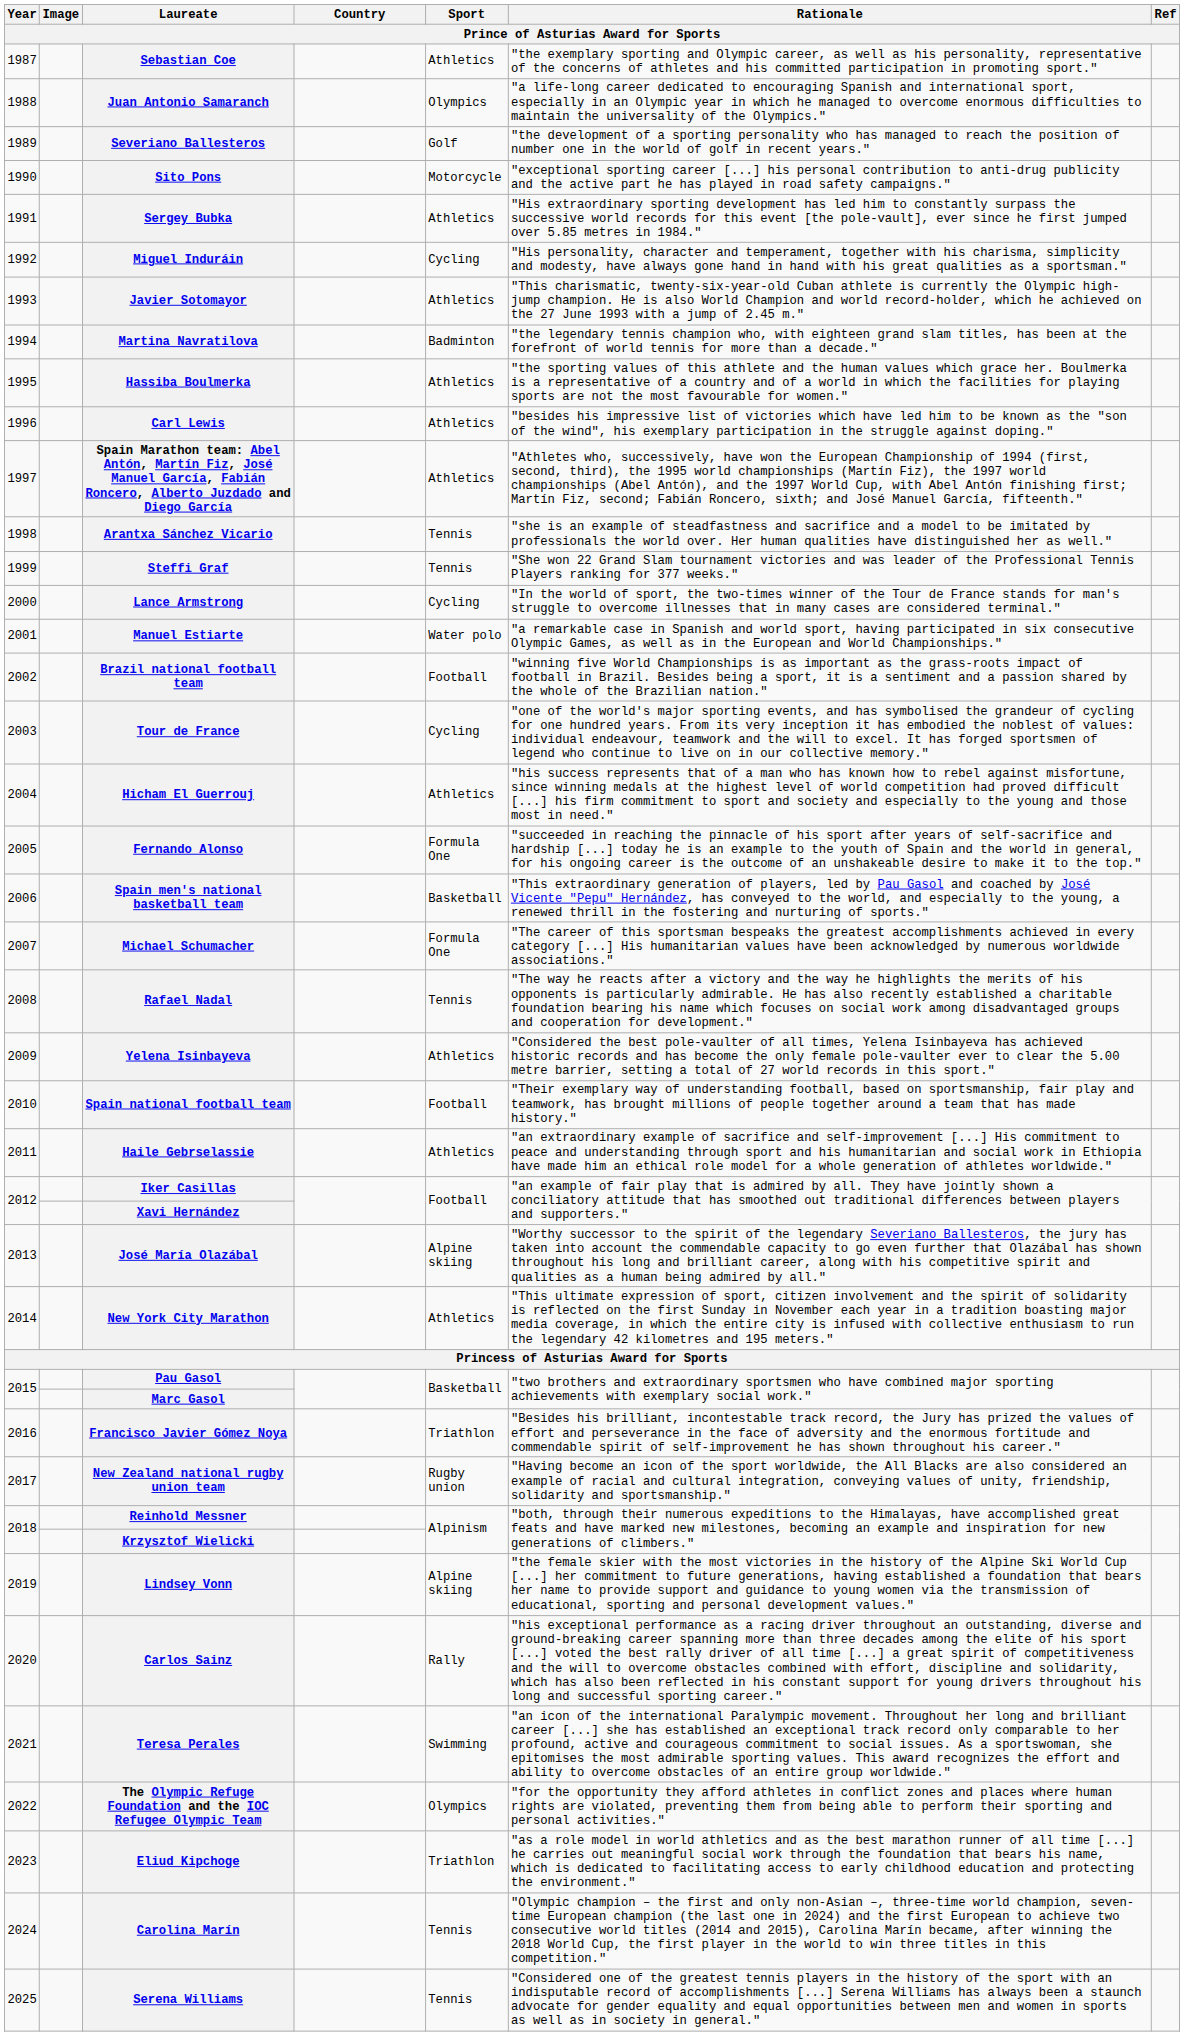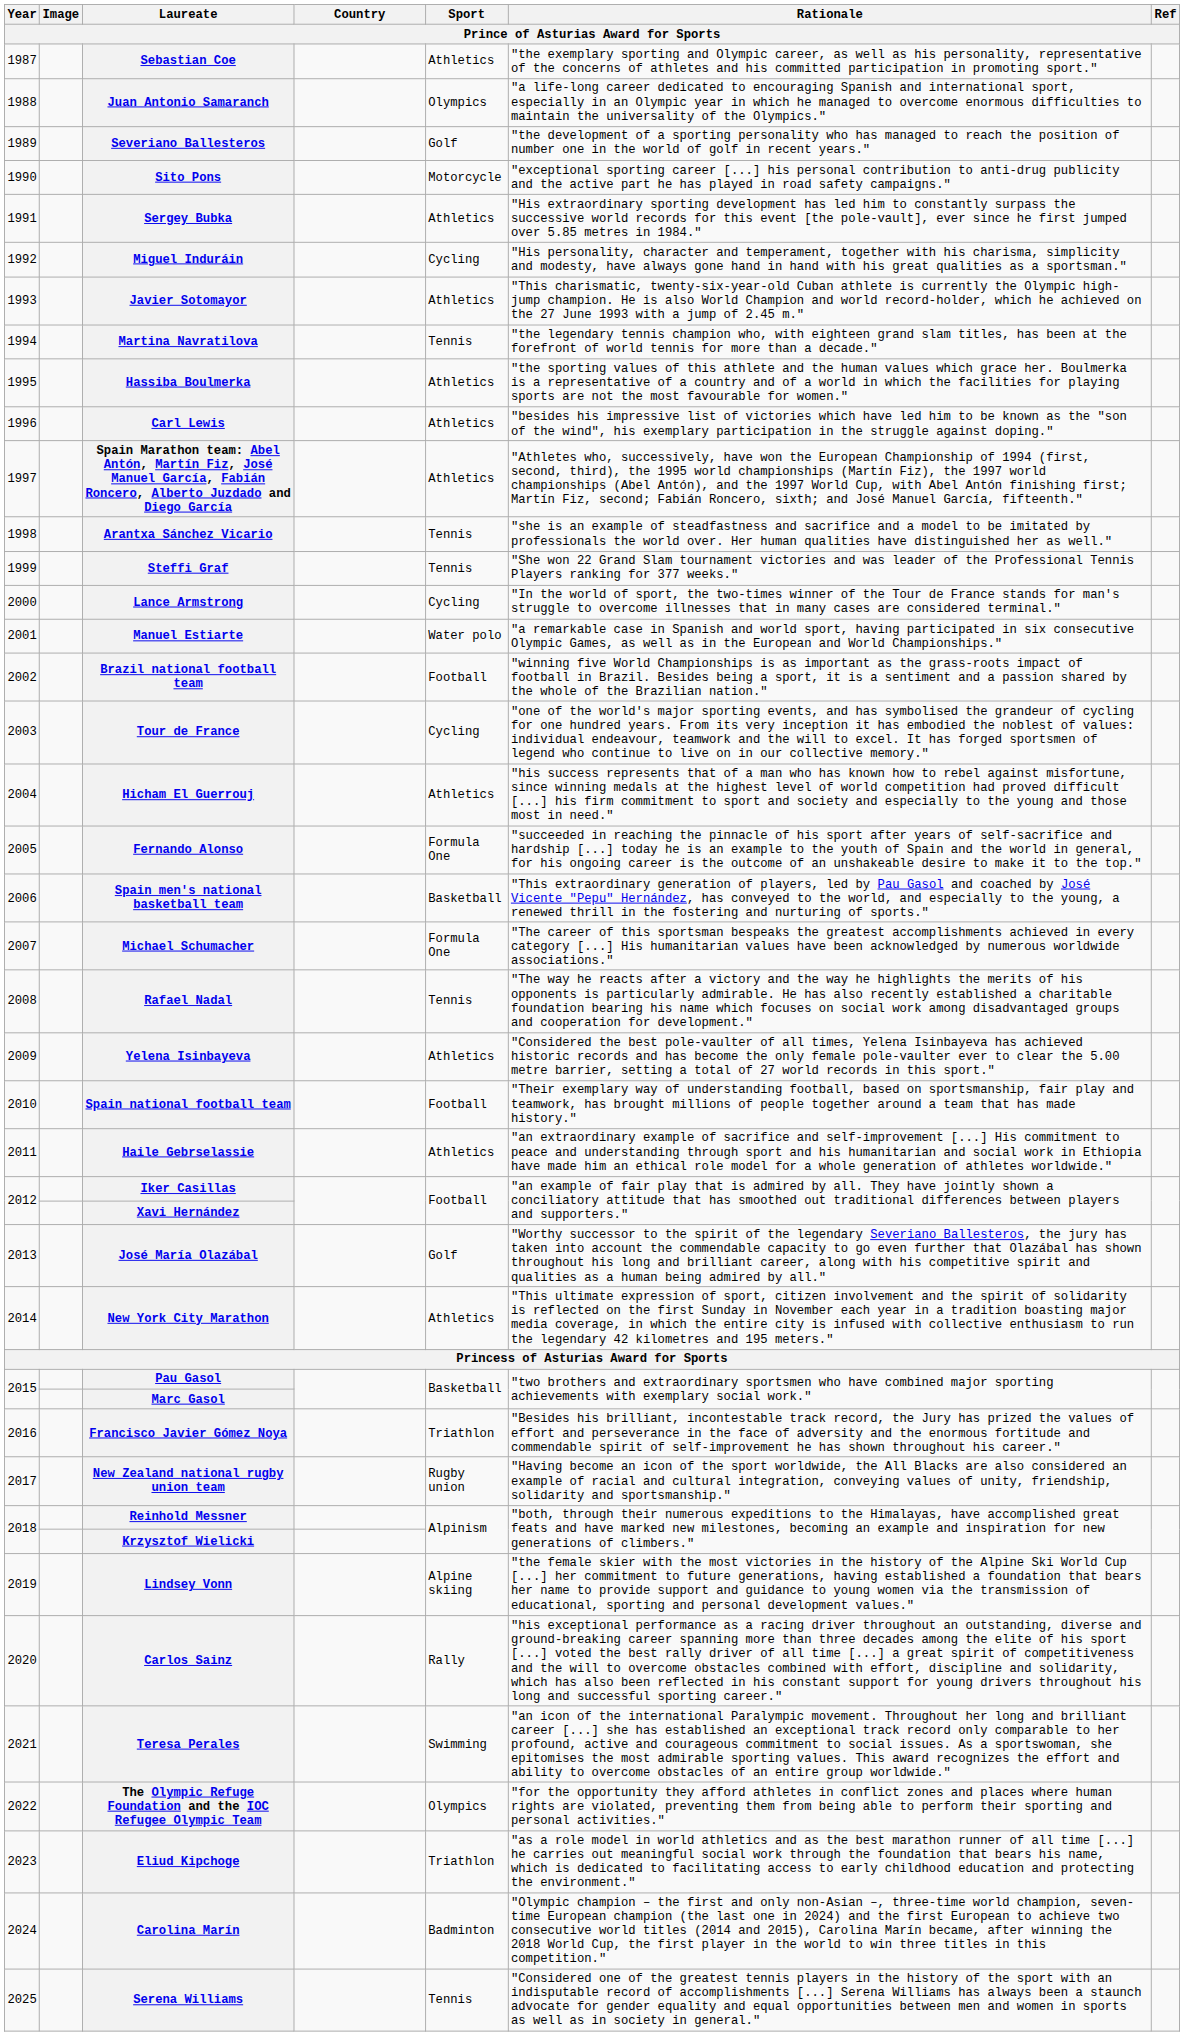 <table class="wikitable plainrowheaders sortable">
 <tr>
 <th scope=col>Year</th>
 <th scope=col class=unsortable>Image</th>
 <th scope=col>Laureate</th>
 <th scope=col style="width: 100pt;">Country</th>
 <th scope=col>Sport</th>
 <th scope=col class=unsortable>Rationale</th>
 <th scope=col class=unsortable>Ref</th>
 </tr>
 <tr>
 <th colspan="7" data-sort-value="zzz">Prince of Asturias Award for Sports</th>
 </tr>
 <tr>
 <td>1987</td>
 <td></td>
 <th scope=row data-sort-value="Coe, Sebastian"><a href='#'>Sebastian Coe</a></th>
 <td></td>
 <td>Athletics</td>
 <td>"the exemplary sporting and Olympic career, as well as his personality, representative of the concerns of athletes and his committed participation in promoting sport."</td>
 <td></td>
 </tr>
 <tr>
 <td>1988</td>
 <td></td>
 <th scope=row data-sort-value="Samaranch, Juan Antonio"><a href='#'>Juan Antonio Samaranch</a></th>
 <td></td>
 <td>Olympics</td>
 <td>"a life-long career dedicated to encouraging Spanish and international sport, especially in an Olympic year in which he managed to overcome enormous difficulties to maintain the universality of the Olympics."</td>
 <td></td>
 </tr>
 <tr>
 <td>1989</td>
 <td></td>
 <th scope=row data-sort-value="Ballesteros, Severiano"><a href='#'>Severiano Ballesteros</a></th>
 <td></td>
 <td>Golf</td>
 <td>"the development of a sporting personality who has managed to reach the position of number one in the world of golf in recent years."</td>
 <td></td>
 </tr>
 <tr>
 <td>1990</td>
 <td></td>
 <th scope=row data-sort-value="Pons, Sito"><a href='#'>Sito Pons</a></th>
 <td></td>
 <td>Motorcycle</td>
 <td>"exceptional sporting career [...] his personal contribution to anti-drug publicity and the active part he has played in road safety campaigns."</td>
 <td></td>
 </tr>
 <tr>
 <td>1991</td>
 <td></td>
 <th scope=row data-sort-value="Bubka, Sergey"><a href='#'>Sergey Bubka</a></th>
 <td></td>
 <td>Athletics</td>
 <td>"His extraordinary sporting development has led him to constantly surpass the successive world records for this event [the pole-vault], ever since he first jumped over 5.85 metres in 1984."</td>
 <td></td>
 </tr>
 <tr>
 <td>1992</td>
 <td></td>
 <th scope=row data-sort-value="Induráin, Miguel"><a href='#'>Miguel Induráin</a></th>
 <td></td>
 <td>Cycling</td>
 <td>"His personality, character and temperament, together with his charisma, simplicity and modesty, have always gone hand in hand with his great qualities as a sportsman."</td>
 <td></td>
 </tr>
 <tr>
 <td>1993</td>
 <td></td>
 <th scope=row data-sort-value="Sotomayor, Javier"><a href='#'>Javier Sotomayor</a></th>
 <td></td>
 <td>Athletics</td>
 <td>"This charismatic, twenty-six-year-old Cuban athlete is currently the Olympic high-jump champion. He is also World Champion and world record-holder, which he achieved on the 27 June 1993 with a jump of 2.45 m."</td>
 <td></td>
 </tr>
 <tr>
 <td>1994</td>
 <td></td>
 <th scope=row data-sort-value="Navratilova, Martina"><a href='#'>Martina Navratilova</a></th>
 <td></td>
-<td>Badminton</td>
+<td>Tennis</td>
 <td>"the legendary tennis champion who, with eighteen grand slam titles, has been at the forefront of world tennis for more than a decade."</td>
 <td></td>
 </tr>
 <tr>
 <td>1995</td>
 <td></td>
 <th scope=row data-sort-value="Boulmerka, Hassiba"><a href='#'>Hassiba Boulmerka</a></th>
 <td></td>
 <td>Athletics</td>
 <td>"the sporting values of this athlete and the human values which grace her. Boulmerka is a representative of a country and of a world in which the facilities for playing sports are not the most favourable for women."</td>
 <td></td>
 </tr>
 <tr>
 <td>1996</td>
 <td></td>
 <th scope=row data-sort-value="Lewis, Carl"><a href='#'>Carl Lewis</a></th>
 <td></td>
 <td>Athletics</td>
 <td>"besides his impressive list of victories which have led him to be known as the "son of the wind", his exemplary participation in the struggle against doping."</td>
 <td></td>
 </tr>
 <tr>
 <td>1997</td>
 <td></td>
 <th scope=row data-sort-value="Spain Marathon team">Spain Marathon team: <a href='#'>Abel Antón</a>, <a href='#'>Martín Fiz</a>, <a href='#'>José Manuel García</a>, <a href='#'>Fabián Roncero</a>, <a href='#'>Alberto Juzdado</a> and <a href='#'>Diego García</a></th>
 <td></td>
 <td>Athletics</td>
 <td>"Athletes who, successively, have won the European Championship of 1994 (first, second, third), the 1995 world championships (Martín Fiz), the 1997 world championships (Abel Antón), and the 1997 World Cup, with Abel Antón finishing first; Martín Fiz, second; Fabián Roncero, sixth; and José Manuel García, fifteenth."</td>
 <td></td>
 </tr>
 <tr>
 <td>1998</td>
 <td></td>
 <th scope=row data-sort-value="Sánchez Vicario, Arantxa"><a href='#'>Arantxa Sánchez Vicario</a></th>
 <td></td>
 <td>Tennis</td>
 <td>"she is an example of steadfastness and sacrifice and a model to be imitated by professionals the world over. Her human qualities have distinguished her as well."</td>
 <td></td>
 </tr>
 <tr>
 <td>1999</td>
 <td></td>
 <th scope=row data-sort-value="Graf, Steffi"><a href='#'>Steffi Graf</a></th>
 <td></td>
 <td>Tennis</td>
 <td>"She won 22 Grand Slam tournament victories and was leader of the Professional Tennis Players ranking for 377 weeks."</td>
 <td></td>
 </tr>
 <tr>
 <td>2000</td>
 <td></td>
 <th scope=row data-sort-value="Armstrong, Lance"><a href='#'>Lance Armstrong</a></th>
 <td></td>
 <td>Cycling</td>
 <td>"In the world of sport, the two-times winner of the Tour de France stands for man's struggle to overcome illnesses that in many cases are considered terminal."</td>
 <td></td>
 </tr>
 <tr>
 <td>2001</td>
 <td></td>
 <th scope=row data-sort-value="Estiarte, Manuel"><a href='#'>Manuel Estiarte</a></th>
 <td></td>
 <td>Water polo</td>
 <td>"a remarkable case in Spanish and world sport, having participated in six consecutive Olympic Games, as well as in the European and World Championships."</td>
 <td></td>
 </tr>
 <tr>
 <td>2002</td>
 <td></td>
 <th scope=row data-sort-value="Brazil national football team"><a href='#'>Brazil national football team</a></th>
 <td></td>
 <td>Football</td>
 <td>"winning five World Championships is as important as the grass-roots impact of football in Brazil. Besides being a sport, it is a sentiment and a passion shared by the whole of the Brazilian nation."</td>
 <td></td>
 </tr>
 <tr>
 <td>2003</td>
 <td></td>
 <th scope=row data-sort-value="Tour de France"><a href='#'>Tour de France</a></th>
 <td></td>
 <td>Cycling</td>
 <td>"one of the world's major sporting events, and has symbolised the grandeur of cycling for one hundred years. From its very inception it has embodied the noblest of values: individual endeavour, teamwork and the will to excel. It has forged sportsmen of legend who continue to live on in our collective memory."</td>
 <td></td>
 </tr>
 <tr>
 <td>2004</td>
 <td></td>
 <th scope=row data-sort-value="El Guerrouj, Hicham"><a href='#'>Hicham El Guerrouj</a></th>
 <td></td>
 <td>Athletics</td>
 <td>"his success represents that of a man who has known how to rebel against misfortune, since winning medals at the highest level of world competition had proved difficult [...] his firm commitment to sport and society and especially to the young and those most in need."</td>
 <td></td>
 </tr>
 <tr>
 <td>2005</td>
 <td></td>
 <th scope=row data-sort-value="Alonso, Fernando"><a href='#'>Fernando Alonso</a></th>
 <td></td>
 <td>Formula One</td>
 <td>"succeeded in reaching the pinnacle of his sport after years of self-sacrifice and hardship [...] today he is an example to the youth of Spain and the world in general, for his ongoing career is the outcome of an unshakeable desire to make it to the top."</td>
 <td></td>
 </tr>
 <tr>
 <td>2006</td>
 <td></td>
 <th scope=row data-sort-value="Spain men's national basketball team"><a href='#'>Spain men's national basketball team</a></th>
 <td></td>
 <td>Basketball</td>
 <td>"This extraordinary generation of players, led by <a href='#'>Pau Gasol</a> and coached by <a href='#'>José Vicente "Pepu" Hernández</a>, has conveyed to the world, and especially to the young, a renewed thrill in the fostering and nurturing of sports."</td>
 <td></td>
 </tr>
 <tr>
 <td>2007</td>
 <td></td>
 <th scope=row data-sort-value="Schumacher, Michael"><a href='#'>Michael Schumacher</a></th>
 <td></td>
 <td>Formula One</td>
 <td>"The career of this sportsman bespeaks the greatest accomplishments achieved in every category [...] His humanitarian values have been acknowledged by numerous worldwide associations."</td>
 <td></td>
 </tr>
 <tr>
 <td>2008</td>
 <td></td>
 <th scope=row data-sort-value="Nadal, Rafael"><a href='#'>Rafael Nadal</a></th>
 <td></td>
 <td>Tennis</td>
 <td>"The way he reacts after a victory and the way he highlights the merits of his opponents is particularly admirable. He has also recently established a charitable foundation bearing his name which focuses on social work among disadvantaged groups and cooperation for development."</td>
 <td></td>
 </tr>
 <tr>
 <td>2009</td>
 <td></td>
 <th scope=row data-sort-value="Isinbayeva, Yelena"><a href='#'>Yelena Isinbayeva</a></th>
 <td></td>
 <td>Athletics</td>
 <td>"Considered the best pole-vaulter of all times, Yelena Isinbayeva has achieved historic records and has become the only female pole-vaulter ever to clear the 5.00 metre barrier, setting a total of 27 world records in this sport."</td>
 <td></td>
 </tr>
 <tr>
 <td>2010</td>
 <td></td>
 <th scope=row data-sort-value="Spain national football team"><a href='#'>Spain national football team</a></th>
 <td></td>
 <td>Football</td>
 <td>"Their exemplary way of understanding football, based on sportsmanship, fair play and teamwork, has brought millions of people together around a team that has made history."</td>
 <td></td>
 </tr>
 <tr>
 <td>2011</td>
 <td></td>
 <th scope=row data-sort-value="Gebrselassie, Haile"><a href='#'>Haile Gebrselassie</a></th>
 <td></td>
 <td>Athletics</td>
 <td>"an extraordinary example of sacrifice and self-improvement [...] His commitment to peace and understanding through sport and his humanitarian and social work in Ethiopia have made him an ethical role model for a whole generation of athletes worldwide."</td>
 <td></td>
 </tr>
 <tr>
 <td rowspan=2>2012</td>
 <td></td>
 <th scope=row data-sort-value="Casillas, Iker"><a href='#'>Iker Casillas</a></th>
 <td rowspan=2></td>
 <td rowspan=2>Football</td>
 <td rowspan=2>"an example of fair play that is admired by all. They have jointly shown a conciliatory attitude that has smoothed out traditional differences between players and supporters."</td>
 <td rowspan=2></td>
 </tr>
 <tr>
 <td></td>
 <th scope=row data-sort-value="Hernández, Xavi"><a href='#'>Xavi Hernández</a></th>
 </tr>
 <tr>
 <td>2013</td>
 <td></td>
 <th scope=row data-sort-value="Olazábal, José María"><a href='#'>José María Olazábal</a></th>
 <td></td>
-<td>Alpine skiing</td>
+<td>Golf</td>
 <td>"Worthy successor to the spirit of the legendary <a href='#'>Severiano Ballesteros</a>, the jury has taken into account the commendable capacity to go even further that Olazábal has shown throughout his long and brilliant career, along with his competitive spirit and qualities as a human being admired by all."</td>
 <td></td>
 </tr>
 <tr>
 <td>2014</td>
 <td></td>
 <th scope=row data-sort-value="New York City Marathon"><a href='#'>New York City Marathon</a></th>
 <td></td>
 <td>Athletics</td>
 <td>"This ultimate expression of sport, citizen involvement and the spirit of solidarity is reflected on the first Sunday in November each year in a tradition boasting major media coverage, in which the entire city is infused with collective enthusiasm to run the legendary 42 kilometres and 195 meters."</td>
 <td></td>
 </tr>
 <tr>
 <th colspan="7" data-sort-value="zzz">Princess of Asturias Award for Sports</th>
 </tr>
 <tr>
 <td rowspan=2>2015</td>
 <td></td>
 <th scope=row data-sort-value="Gasol, Pau"><a href='#'>Pau Gasol</a></th>
 <td rowspan=2></td>
 <td rowspan=2>Basketball</td>
 <td rowspan=2>"two brothers and extraordinary sportsmen who have combined major sporting achievements with exemplary social work."</td>
 <td rowspan=2></td>
 </tr>
 <tr>
 <td></td>
 <th scope=row data-sort-value="Gasol, Marc"><a href='#'>Marc Gasol</a></th>
 </tr>
 <tr>
 <td>2016</td>
 <td></td>
 <th scope=row data-sort-value="Gómez Noya, Francisco Javier"><a href='#'>Francisco Javier Gómez Noya</a></th>
 <td></td>
 <td>Triathlon</td>
 <td>"Besides his brilliant, incontestable track record, the Jury has prized the values of effort and perseverance in the face of adversity and the enormous fortitude and commendable spirit of self-improvement he has shown throughout his career."</td>
 <td></td>
 </tr>
 <tr>
 <td>2017</td>
 <td></td>
 <th scope=row data-sort-value="New Zealand national rugby union team"><a href='#'>New Zealand national rugby union team</a></th>
 <td></td>
 <td>Rugby union</td>
 <td>"Having become an icon of the sport worldwide, the All Blacks are also considered an example of racial and cultural integration, conveying values of unity, friendship, solidarity and sportsmanship."</td>
 <td></td>
 </tr>
 <tr>
 <td rowspan=2>2018</td>
 <td></td>
 <th scope=row data-sort-value="Messner, Reinhold"><a href='#'>Reinhold Messner</a></th>
 <td></td>
 <td rowspan=2>Alpinism</td>
 <td rowspan=2>"both, through their numerous expeditions to the Himalayas, have accomplished great feats and have marked new milestones, becoming an example and inspiration for new generations of climbers."</td>
 <td rowspan=2></td>
 </tr>
 <tr>
 <td></td>
 <th scope=row data-sort-value="Wielicki, Krzysztof"><a href='#'>Krzysztof Wielicki</a></th>
 <td></td>
 </tr>
 <tr>
 <td>2019</td>
 <td></td>
 <th scope=row data-sort-value="Vonn, Lindsey"><a href='#'>Lindsey Vonn</a></th>
 <td></td>
 <td>Alpine skiing</td>
 <td>"the female skier with the most victories in the history of the Alpine Ski World Cup [...] her commitment to future generations, having established a foundation that bears her name to provide support and guidance to young women via the transmission of educational, sporting and personal development values."</td>
 <td></td>
 </tr>
 <tr>
 <td>2020</td>
 <td></td>
 <th scope=row data-sort-value="Sainz, Carlos"><a href='#'>Carlos Sainz</a></th>
 <td></td>
 <td>Rally</td>
 <td>"his exceptional performance as a racing driver throughout an outstanding, diverse and ground-breaking career spanning more than three decades among the elite of his sport [...] voted the best rally driver of all time [...] a great spirit of competitiveness and the will to overcome obstacles combined with effort, discipline and solidarity, which has also been reflected in his constant support for young drivers throughout his long and successful sporting career."</td>
 <td></td>
 </tr>
 <tr>
 <td>2021</td>
 <td></td>
 <th scope=row data-sort-value="Perales, Teresa"><a href='#'>Teresa Perales</a></th>
 <td></td>
 <td>Swimming</td>
 <td>"an icon of the international Paralympic movement. Throughout her long and brilliant career [...] she has established an exceptional track record only comparable to her profound, active and courageous commitment to social issues. As a sportswoman, she epitomises the most admirable sporting values. This award recognizes the effort and ability to overcome obstacles of an entire group worldwide."</td>
 <td></td>
 </tr>
 <tr>
 <td>2022</td>
 <td></td>
 <th scope=row data-sort-value="Olympic Refuge Foundation">The <a href='#'>Olympic Refuge Foundation</a> and the <a href='#'>IOC Refugee Olympic Team</a></th>
 <td></td>
 <td>Olympics</td>
 <td>"for the opportunity they afford athletes in conflict zones and places where human rights are violated, preventing them from being able to perform their sporting and personal activities."</td>
 <td></td>
 </tr>
 <tr>
 <td>2023</td>
 <td></td>
 <th scope=row data-sort-value="Kipchoge, Eliud"><a href='#'>Eliud Kipchoge</a></th>
 <td></td>
 <td>Triathlon</td>
 <td>"as a role model in world athletics and as the best marathon runner of all time [...] he carries out meaningful social work through the foundation that bears his name, which is dedicated to facilitating access to early childhood education and protecting the environment."</td>
 <td></td>
 </tr>
 <tr>
 <td>2024</td>
 <td></td>
 <th scope=row data-sort-value="Marín, Carolina"><a href='#'>Carolina Marín</a></th>
 <td></td>
-<td>Tennis</td>
+<td>Badminton</td>
 <td>"Olympic champion – the first and only non-Asian –, three-time world champion, seven-time European champion (the last one in 2024) and the first European to achieve two consecutive world titles (2014 and 2015), Carolina Marín became, after winning the 2018 World Cup, the first player in the world to win three titles in this competition."</td>
 <td></td>
 </tr>
 <tr>
 <td>2025</td>
 <td></td>
 <th scope=row data-sort-value="Williams, Serena"><a href='#'>Serena Williams</a></th>
 <td></td>
 <td>Tennis</td>
 <td>"Considered one of the greatest tennis players in the history of the sport with an indisputable record of accomplishments [...] Serena Williams has always been a staunch advocate for gender equality and equal opportunities between men and women in sports as well as in society in general."</td>
 <td></td>
 </tr>
 </table>
